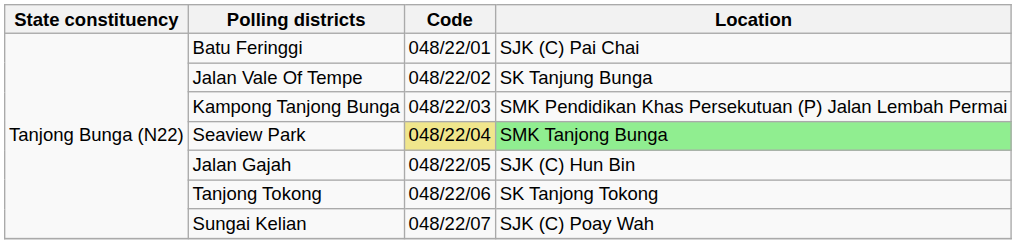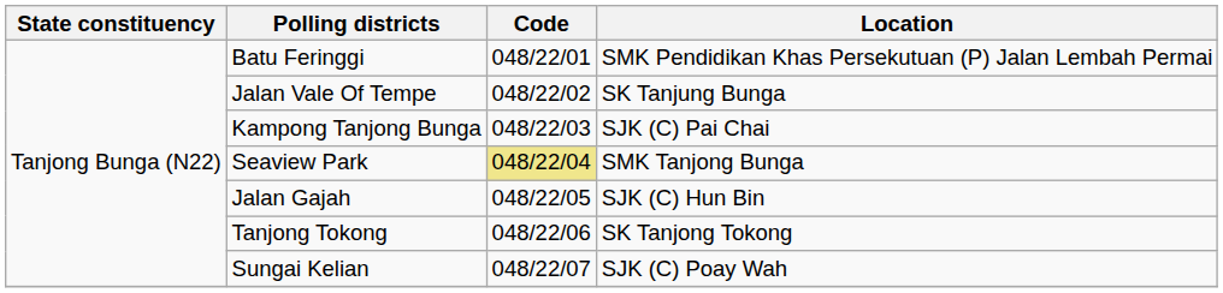 <table class="wikitable sortable mw-collapsible" style="white-space:nowrap;font-size:85%">
 <tr>
 <th>State constituency</th>
 <th>Polling districts</th>
 <th>Code</th>
 <th>Location</th>
 </tr>
 <tr>
 <td rowspan="7">Tanjong Bunga (N22)</td>
 <td>Batu Feringgi</td>
 <td>048/22/01</td>
-<td>SJK (C) Pai Chai</td>
+<td>SMK Pendidikan Khas Persekutuan (P) Jalan Lembah Permai</td>
 </tr>
 <tr>
 <td>Jalan Vale Of Tempe</td>
 <td>048/22/02</td>
 <td>SK Tanjung Bunga</td>
 </tr>
 <tr>
 <td>Kampong Tanjong Bunga</td>
 <td>048/22/03</td>
-<td>SMK Pendidikan Khas Persekutuan (P) Jalan Lembah Permai</td>
+<td>SJK (C) Pai Chai</td>
 </tr>
 <tr>
 <td>Seaview Park</td>
 <td style="background: khaki;">048/22/04</td>
-<td style="background: lightgreen;">SMK Tanjong Bunga</td>
+<td>SMK Tanjong Bunga</td>
 </tr>
 <tr>
 <td>Jalan Gajah</td>
 <td>048/22/05</td>
 <td>SJK (C) Hun Bin</td>
 </tr>
 <tr>
 <td>Tanjong Tokong</td>
 <td>048/22/06</td>
 <td>SK Tanjong Tokong</td>
 </tr>
 <tr>
 <td>Sungai Kelian</td>
 <td>048/22/07</td>
 <td>SJK (C) Poay Wah</td>
 </tr>
 <tr>
 </tr>
 </table>
